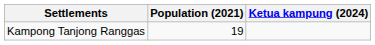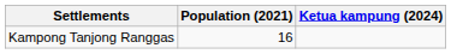 <table class="wikitable">
 <tr>
 <th>Settlements</th>
 <th>Population (2021)</th>
 <th><a href='#'>Ketua kampung</a> (2024)</th>
 </tr>
 <tr>
 <td>Kampong Tanjong Ranggas</td>
-<td align="right">19</td>
+<td align="right">16</td>
 <td></td>
 </tr>
 </table>
